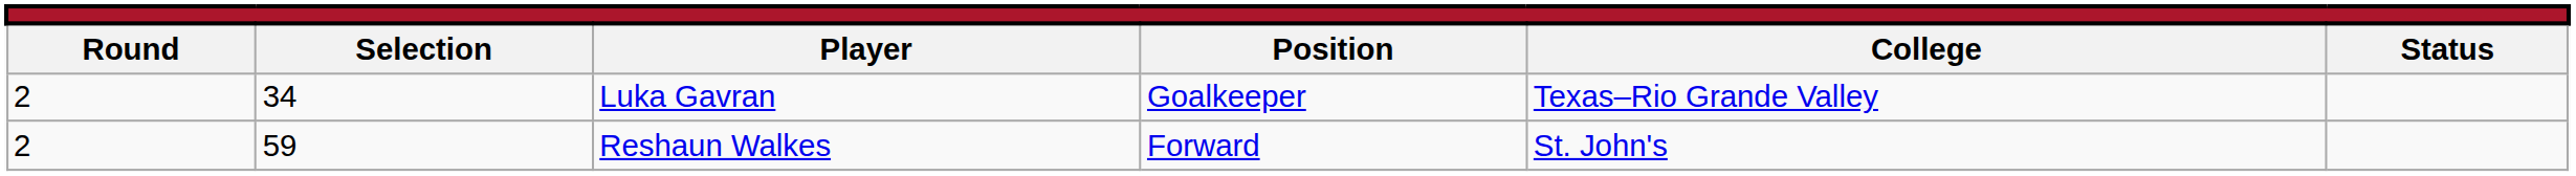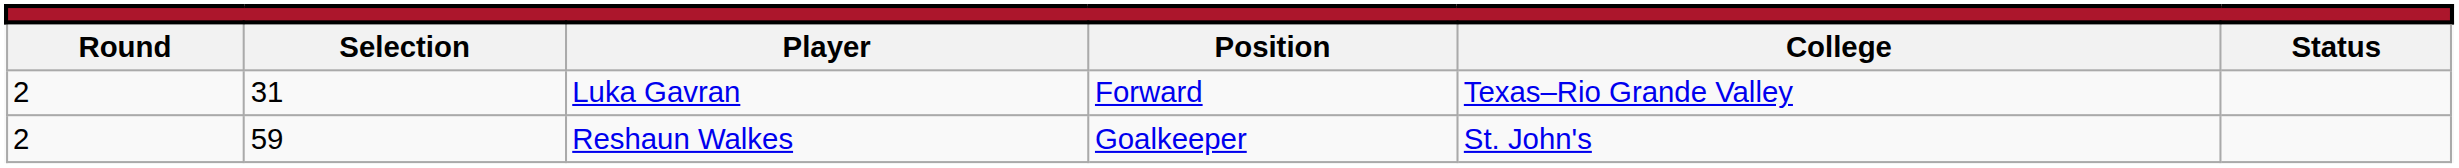 <table class="wikitable sortable" style="width:95%; text-align:center; font-size:90%; text-align:left;">
 <tr style="border-spacing: 2px; border: 2px solid black;">
 <td colspan="6" border="#000000" style="color:#000; background:#ac162c; text-align:center;"><strong></strong></td>
 </tr>
 <tr>
 <th>Round</th>
 <th>Selection</th>
 <th>Player</th>
 <th>Position</th>
 <th>College</th>
 <th>Status</th>
 </tr>
 <tr>
 <td>2</td>
-<td>34</td>
+<td>31</td>
 <td> <a href='#'>Luka Gavran</a></td>
-<td><a href='#'>Goalkeeper</a></td>
+<td><a href='#'>Forward</a></td>
 <td><a href='#'>Texas–Rio Grande Valley</a></td>
 <td></td>
 </tr>
 <tr>
 <td>2</td>
 <td>59</td>
 <td> <a href='#'>Reshaun Walkes</a></td>
-<td><a href='#'>Forward</a></td>
+<td><a href='#'>Goalkeeper</a></td>
 <td><a href='#'>St. John's</a></td>
 <td></td>
 </tr>
 </table>
